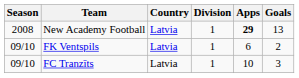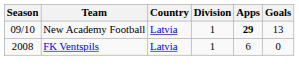 <table class="wikitable" style="text-align: center;">
 <tr>
 <th>Season</th>
 <th>Team</th>
 <th>Country</th>
 <th>Division</th>
 <th>Apps</th>
 <th>Goals</th>
 </tr>
 <tr>
-<td>2008</td>
+<td>09/10</td>
 <td align="left">New Academy Football</td>
 <td align="left"><a href='#'>Latvia</a></td>
 <td>1</td>
 <td><strong>29</strong></td>
 <td>13</td>
 </tr>
 <tr>
-<td>09/10</td>
+<td>2008</td>
 <td align="left"><a href='#'>FK Ventspils</a></td>
 <td align="left"><a href='#'>Latvia</a></td>
 <td>1</td>
 <td>6</td>
-<td>2</td>
-</tr>
-<tr>
-<td>09/10</td>
-<td align="left"><a href='#'>FC Tranzīts</a></td>
-<td align="left">Latvia</td>
-<td>1</td>
-<td>10</td>
-<td>3</td>
+<td>0</td>
 </tr>
 </table>
